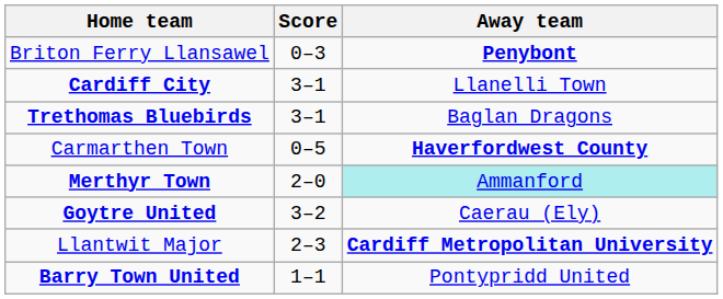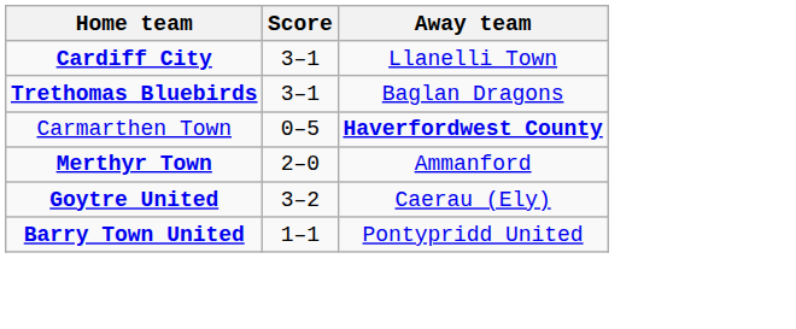 <table class="wikitable" style="text-align:center">
 <tr>
 <th>Home team</th>
 <th>Score</th>
 <th>Away team</th>
-</tr>
-<tr>
-<td><a href='#'>Briton Ferry Llansawel</a></td>
-<td>0–3</td>
-<td><strong><a href='#'>Penybont</a></strong></td>
 </tr>
 <tr>
 <td><strong><a href='#'>Cardiff City</a></strong></td>
 <td>3–1</td>
 <td><a href='#'>Llanelli Town</a></td>
 </tr>
 <tr>
 <td><strong><a href='#'>Trethomas Bluebirds</a></strong></td>
 <td>3–1</td>
 <td><a href='#'>Baglan Dragons</a></td>
 </tr>
 <tr>
 <td><a href='#'>Carmarthen Town</a></td>
 <td>0–5</td>
 <td><strong><a href='#'>Haverfordwest County</a></strong></td>
 </tr>
 <tr>
 <td><strong><a href='#'>Merthyr Town</a></strong></td>
 <td>2–0</td>
-<td style="background: paleturquoise;"><a href='#'>Ammanford</a></td>
+<td><a href='#'>Ammanford</a></td>
 </tr>
 <tr>
 <td><strong><a href='#'>Goytre United</a></strong></td>
 <td>3–2</td>
 <td><a href='#'>Caerau (Ely)</a></td>
 </tr>
 <tr>
-<td><a href='#'>Llantwit Major</a></td>
-<td>2–3</td>
-<td><strong><a href='#'>Cardiff Metropolitan University</a></strong></td>
-</tr>
-<tr>
 <td><strong><a href='#'>Barry Town United</a></strong></td>
 <td>1–1 </td>
 <td><a href='#'>Pontypridd United</a></td>
 </tr>
 </table>
